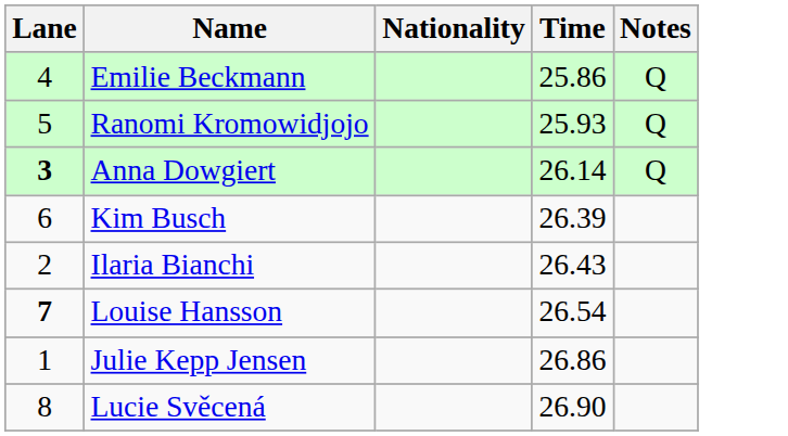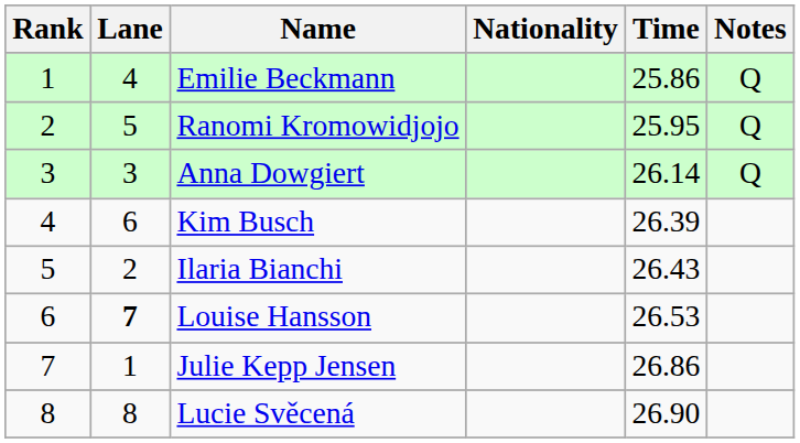 <table class="wikitable sortable" style="text-align:center">
 <tr>
+<th>Rank</th>
 <th>Lane</th>
 <th>Name</th>
 <th>Nationality</th>
 <th>Time</th>
 <th>Notes</th>
 </tr>
 <tr bgcolor=ccffcc>
+<td>1</td>
 <td>4</td>
 <td align=left><a href='#'>Emilie Beckmann</a></td>
 <td align=left></td>
 <td>25.86</td>
 <td>Q</td>
 </tr>
 <tr bgcolor=ccffcc>
+<td>2</td>
 <td>5</td>
 <td align=left><a href='#'>Ranomi Kromowidjojo</a></td>
 <td align=left></td>
-<td>25.93</td>
+<td>25.95</td>
 <td>Q</td>
 </tr>
 <tr bgcolor=ccffcc>
-<td><strong>3</strong></td>
+<td>3</td>
+<td>3</td>
 <td align=left><a href='#'>Anna Dowgiert</a></td>
 <td align=left></td>
 <td>26.14</td>
 <td>Q</td>
 </tr>
 <tr>
+<td>4</td>
 <td>6</td>
 <td align=left><a href='#'>Kim Busch</a></td>
 <td align=left></td>
 <td>26.39</td>
 <td></td>
 </tr>
 <tr>
+<td>5</td>
 <td>2</td>
 <td align=left><a href='#'>Ilaria Bianchi</a></td>
 <td align=left></td>
 <td>26.43</td>
 <td></td>
 </tr>
 <tr>
+<td>6</td>
 <td><strong>7</strong></td>
 <td align=left><a href='#'>Louise Hansson</a></td>
 <td align=left></td>
-<td>26.54</td>
+<td>26.53</td>
 <td></td>
 </tr>
 <tr>
+<td>7</td>
 <td>1</td>
 <td align=left><a href='#'>Julie Kepp Jensen</a></td>
 <td align=left></td>
 <td>26.86</td>
 <td></td>
 </tr>
 <tr>
 <td>8</td>
+<td>8</td>
 <td align=left><a href='#'>Lucie Svěcená</a></td>
 <td align=left></td>
 <td>26.90</td>
 <td></td>
 </tr>
 </table>
